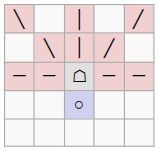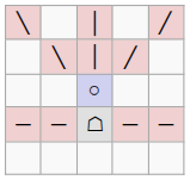 <table border="1" class="wikitable">
 <tr align=center>
 <td width="20" style="background:#f0d0d0;">╲</td>
 <td width="20"> </td>
 <td width="20" style="background:#f0d0d0;">│</td>
 <td width="20"> </td>
 <td width="20" style="background:#f0d0d0;">╱</td>
 </tr>
 <tr align=center>
 <td> </td>
 <td style="background:#f0d0d0;">╲</td>
 <td style="background:#f0d0d0;">│</td>
 <td style="background:#f0d0d0;">╱</td>
 <td> </td>
 </tr>
 <tr align=center>
+<td> </td>
+<td> </td>
+<td style="background:#d0d0f0;">○</td>
+<td> </td>
+<td> </td>
+</tr>
+<tr align=center>
 <td style="background:#f0d0d0;">─</td>
 <td style="background:#f0d0d0;">─</td>
 <td style="background:#e0e0e0;">☖</td>
 <td style="background:#f0d0d0;">─</td>
 <td style="background:#f0d0d0;">─</td>
 </tr>
 <tr align=center>
 <td> </td>
 <td> </td>
-<td style="background:#d0d0f0;">○</td>
-<td> </td>
-<td> </td>
-</tr>
-<tr align=center>
-<td> </td>
-<td> </td>
 <td> </td>
 <td> </td>
 <td> </td>
 </tr>
 </table>
